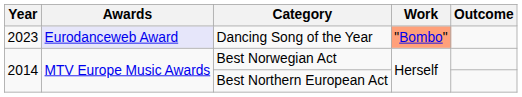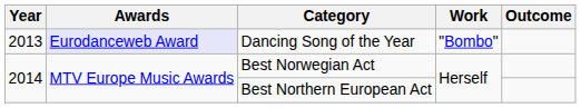 <table class="wikitable Sortable">
 <tr>
 <th>Year</th>
 <th>Awards</th>
 <th>Category</th>
 <th>Work</th>
 <th>Outcome</th>
 </tr>
 <tr>
-<td>2023</td>
+<td>2013</td>
 <td style="background: lavender;"><a href='#'>Eurodanceweb Award</a></td>
 <td>Dancing Song of the Year</td>
-<td style="background: lightsalmon;">"<a href='#'>Bombo</a>"</td>
+<td>"<a href='#'>Bombo</a>"</td>
 <td></td>
 </tr>
 <tr>
 <td rowspan="2">2014</td>
 <td rowspan="2"><a href='#'>MTV Europe Music Awards</a></td>
 <td>Best Norwegian Act</td>
 <td rowspan="2">Herself</td>
 <td></td>
 </tr>
 <tr>
 <td>Best Northern European Act</td>
 <td></td>
 </tr>
 </table>
